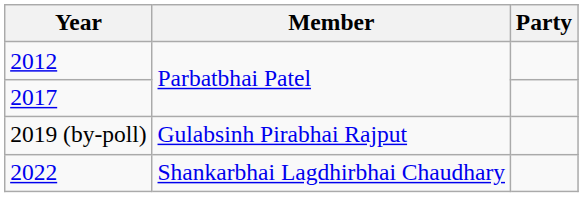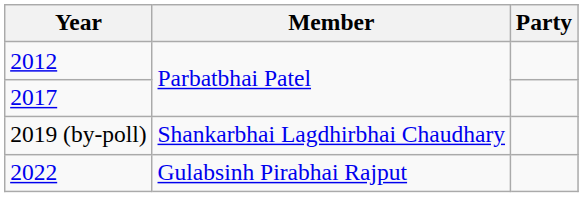 <table class="wikitable sortable">
 <tr>
 <th>Year</th>
 <th>Member</th>
 <th colspan="2">Party</th>
 </tr>
 <tr>
 <td><a href='#'>2012</a></td>
 <td rowspan=2><a href='#'>Parbatbhai Patel</a></td>
 <td></td>
 </tr>
 <tr>
 <td><a href='#'>2017</a></td>
 </tr>
 <tr>
 <td>2019 (by-poll)</td>
-<td><a href='#'>Gulabsinh Pirabhai Rajput</a></td>
+<td><a href='#'>Shankarbhai Lagdhirbhai Chaudhary</a></td>
 <td></td>
 </tr>
 <tr>
 <td><a href='#'>2022</a></td>
-<td><a href='#'>Shankarbhai Lagdhirbhai Chaudhary</a></td>
+<td><a href='#'>Gulabsinh Pirabhai Rajput</a></td>
 <td></td>
 </tr>
 </table>
